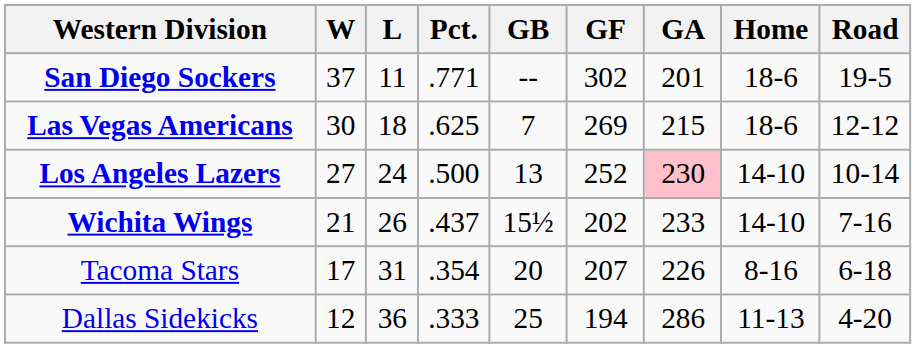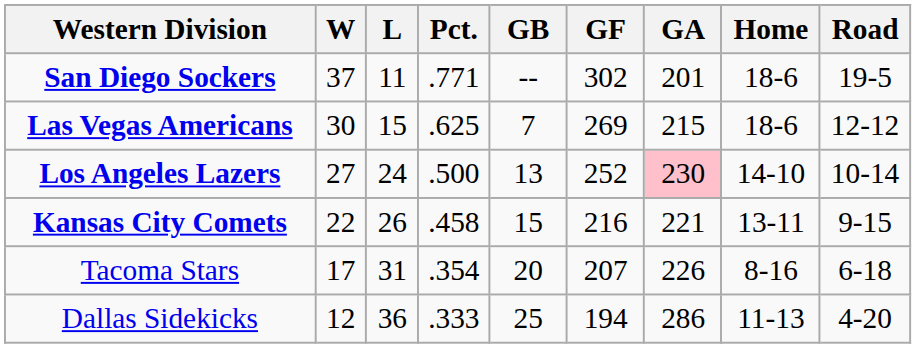 <table class="wikitable" width="470" style="font-size:95%; text-align:center">
 <tr>
 <th width="30%">Western Division</th>
 <th width="5%">W</th>
 <th width="5%">L</th>
 <th width="5%">Pct.</th>
 <th width="7.5%">GB</th>
 <th width="7.5%">GF</th>
 <th width="7.5%">GA</th>
 <th width="7.5%">Home</th>
 <th width="7.5%">Road</th>
 </tr>
 <tr>
 <td><strong><a href='#'>San Diego Sockers</a></strong></td>
 <td>37</td>
 <td>11</td>
 <td>.771</td>
 <td>--</td>
 <td>302</td>
 <td>201</td>
 <td>18-6</td>
 <td>19-5</td>
 </tr>
 <tr>
 <td><strong><a href='#'>Las Vegas Americans</a></strong></td>
 <td>30</td>
-<td>18</td>
+<td>15</td>
 <td>.625</td>
 <td>7</td>
 <td>269</td>
 <td>215</td>
 <td>18-6</td>
 <td>12-12</td>
 </tr>
 <tr>
 <td><strong><a href='#'>Los Angeles Lazers</a></strong></td>
 <td>27</td>
 <td>24</td>
 <td>.500</td>
 <td>13</td>
 <td>252</td>
 <td style="background: pink;">230</td>
 <td>14-10</td>
 <td>10-14</td>
 </tr>
 <tr>
-<td><strong><a href='#'>Wichita Wings</a></strong></td>
-<td>21</td>
+<td><strong><a href='#'>Kansas City Comets</a></strong></td>
+<td>22</td>
 <td>26</td>
-<td>.437</td>
-<td>15½</td>
-<td>202</td>
-<td>233</td>
-<td>14-10</td>
-<td>7-16</td>
+<td>.458</td>
+<td>15</td>
+<td>216</td>
+<td>221</td>
+<td>13-11</td>
+<td>9-15</td>
 </tr>
 <tr>
 <td><a href='#'>Tacoma Stars</a></td>
 <td>17</td>
 <td>31</td>
 <td>.354</td>
 <td>20</td>
 <td>207</td>
 <td>226</td>
 <td>8-16</td>
 <td>6-18</td>
 </tr>
 <tr>
 <td><a href='#'>Dallas Sidekicks</a></td>
 <td>12</td>
 <td>36</td>
 <td>.333</td>
 <td>25</td>
 <td>194</td>
 <td>286</td>
 <td>11-13</td>
 <td>4-20</td>
 </tr>
 </table>
